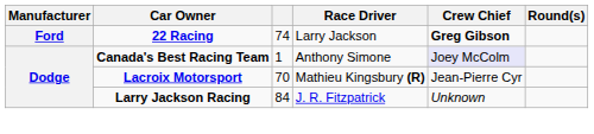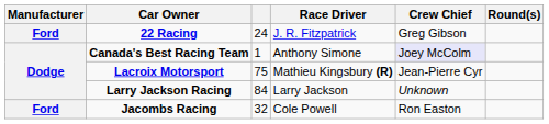 <table class="wikitable" style="font-size: 95%;">
 <tr>
 <th>Manufacturer</th>
 <th>Car Owner</th>
 <th></th>
 <th>Race Driver</th>
 <th>Crew Chief</th>
 <th>Round(s)</th>
 </tr>
 <tr>
 <th><a href='#'>Ford</a></th>
 <td style="text-align:center;"><strong><a href='#'>22 Racing</a></strong></td>
-<td>74</td>
-<td>Larry Jackson</td>
-<td><strong>Greg Gibson</strong></td>
+<td>24</td>
+<td><a href='#'>J. R. Fitzpatrick</a></td>
+<td>Greg Gibson</td>
 <td></td>
 </tr>
 <tr>
 <th rowspan="3"><a href='#'>Dodge</a></th>
 <td style="text-align:center;"><strong>Canada's Best Racing Team</strong></td>
 <td>1</td>
 <td>Anthony Simone</td>
 <td style="background: lavender;">Joey McColm</td>
 <td></td>
 </tr>
 <tr>
 <td style="text-align:center;"><strong><a href='#'>Lacroix Motorsport</a></strong></td>
-<td>70</td>
+<td>75</td>
 <td>Mathieu Kingsbury <strong>(R)</strong></td>
 <td>Jean-Pierre Cyr</td>
 <td></td>
 </tr>
 <tr>
 <td style="text-align:center;"><strong>Larry Jackson Racing</strong></td>
 <td>84</td>
-<td><a href='#'>J. R. Fitzpatrick</a></td>
+<td>Larry Jackson</td>
 <td><em>Unknown</em></td>
 <td></td>
 </tr>
+<tr>
+<th><a href='#'>Ford</a></th>
+<td style="text-align:center;"><strong>Jacombs Racing</strong></td>
+<td>32</td>
+<td>Cole Powell</td>
+<td>Ron Easton</td>
+<td></td>
+</tr>
 </table>
